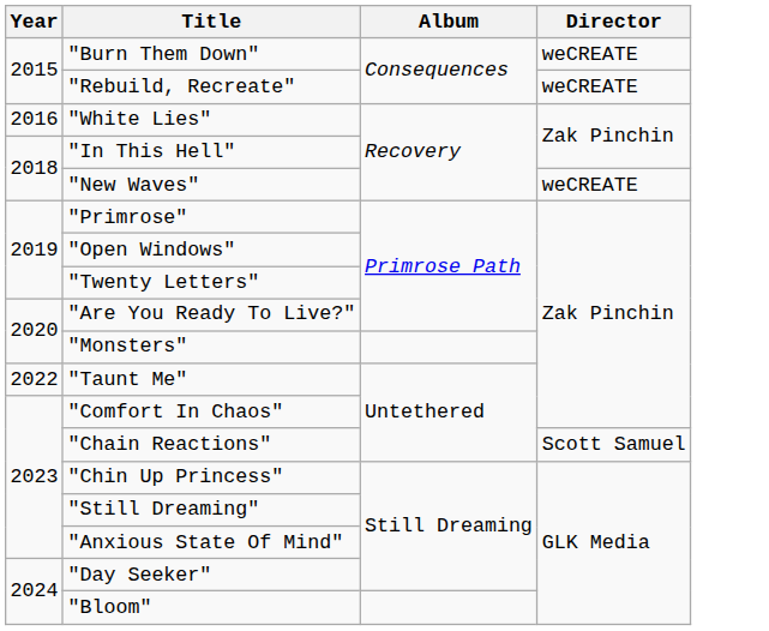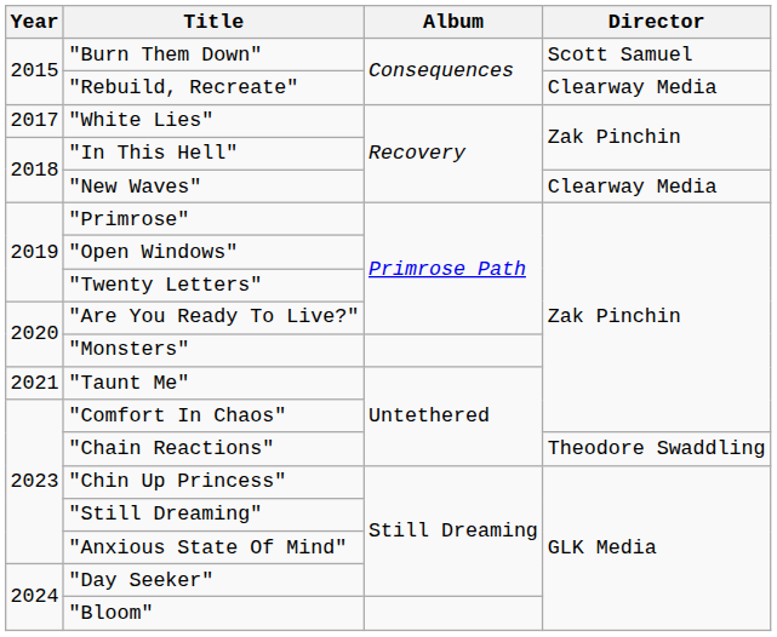 <table class="wikitable">
 <tr>
 <th>Year</th>
 <th>Title</th>
 <th>Album</th>
 <th>Director</th>
 </tr>
 <tr>
 <td rowspan="2">2015</td>
 <td>"Burn Them Down"</td>
 <td rowspan="2"><em>Consequences</em></td>
-<td>weCREATE</td>
+<td>Scott Samuel</td>
 </tr>
 <tr>
 <td>"Rebuild, Recreate"</td>
-<td>weCREATE</td>
+<td>Clearway Media</td>
 </tr>
 <tr>
-<td>2016</td>
+<td>2017</td>
 <td>"White Lies"</td>
 <td rowspan="3"><em>Recovery</em></td>
 <td rowspan="2">Zak Pinchin</td>
 </tr>
 <tr>
 <td rowspan="2">2018</td>
 <td>"In This Hell"</td>
 </tr>
 <tr>
 <td>"New Waves"</td>
-<td>weCREATE</td>
+<td>Clearway Media</td>
 </tr>
 <tr>
 <td rowspan="3">2019</td>
 <td>"Primrose"</td>
 <td rowspan="4"><em><a href='#'>Primrose Path</a></em></td>
 <td rowspan="7">Zak Pinchin</td>
 </tr>
 <tr>
 <td>"Open Windows"</td>
 </tr>
 <tr>
 <td>"Twenty Letters"</td>
 </tr>
 <tr>
 <td rowspan="2">2020</td>
 <td>"Are You Ready To Live?"</td>
 </tr>
 <tr>
 <td>"Monsters"</td>
 <td></td>
 </tr>
 <tr>
-<td>2022</td>
+<td>2021</td>
 <td>"Taunt Me"</td>
 <td rowspan="3">Untethered</td>
 </tr>
 <tr>
 <td rowspan="5">2023</td>
 <td>"Comfort In Chaos"</td>
 </tr>
 <tr>
 <td>"Chain Reactions"</td>
-<td>Scott Samuel</td>
+<td>Theodore Swaddling</td>
 </tr>
 <tr>
 <td>"Chin Up Princess"</td>
 <td rowspan="4">Still Dreaming</td>
 <td rowspan="5">GLK Media</td>
 </tr>
 <tr>
 <td>"Still Dreaming"</td>
 </tr>
 <tr>
 <td>"Anxious State Of Mind"</td>
 </tr>
 <tr>
 <td rowspan="2">2024</td>
 <td>"Day Seeker"</td>
 </tr>
 <tr>
 <td>"Bloom"</td>
 <td></td>
 </tr>
 </table>
